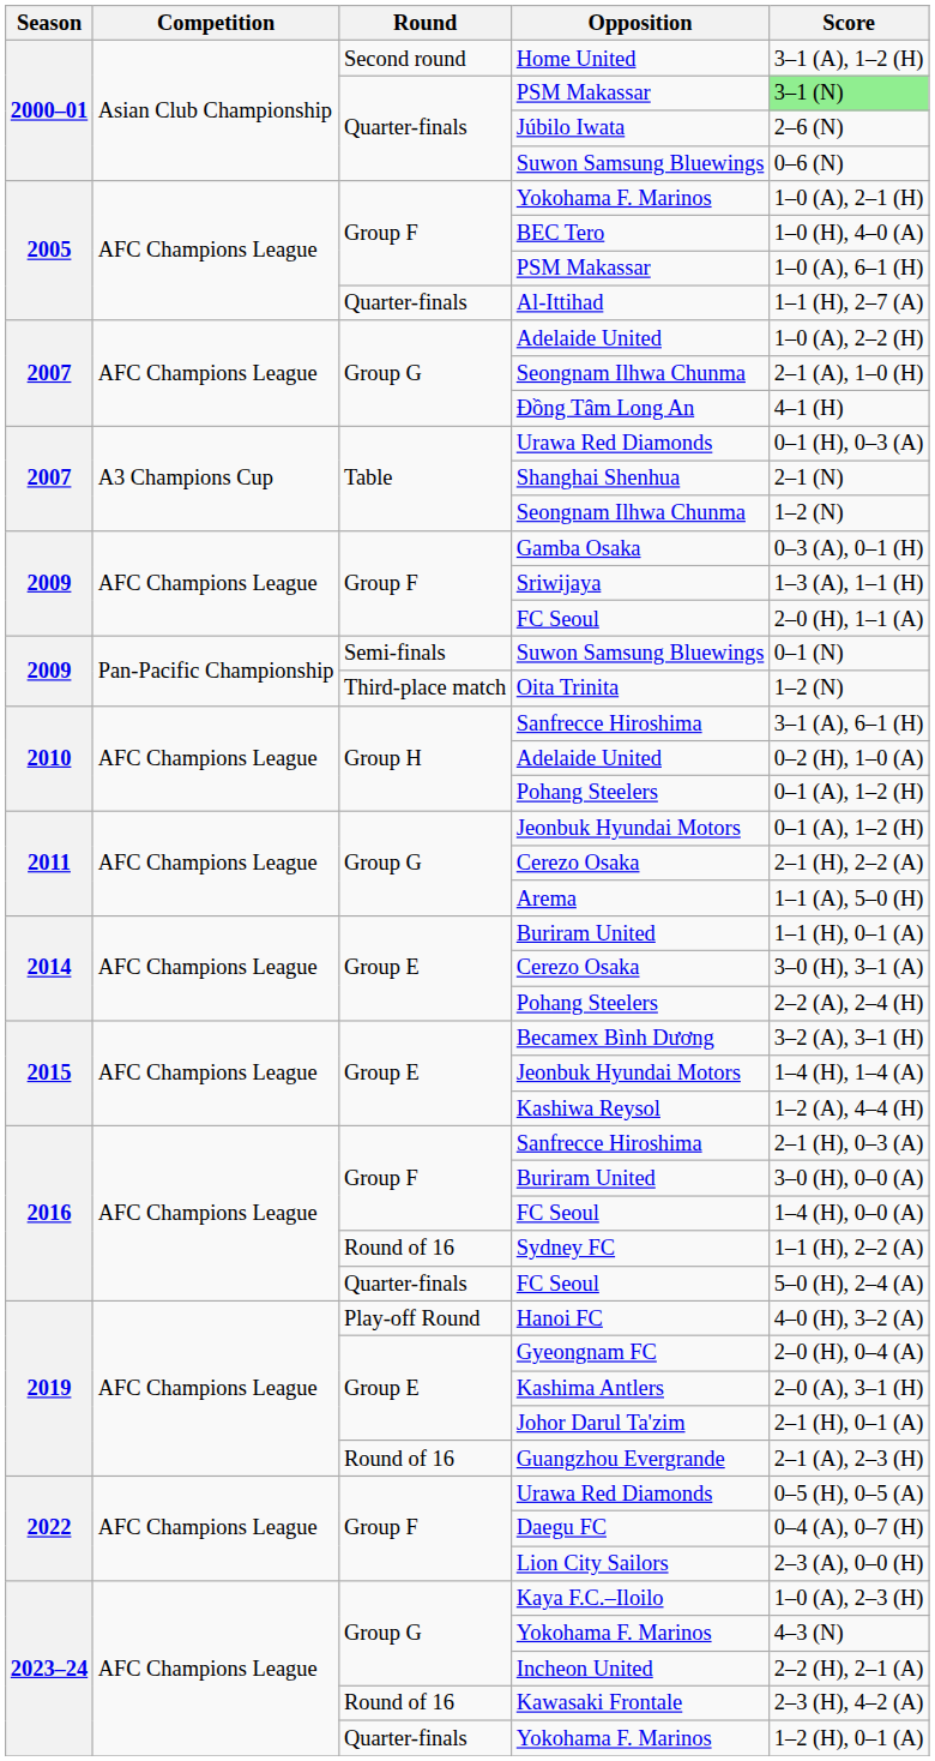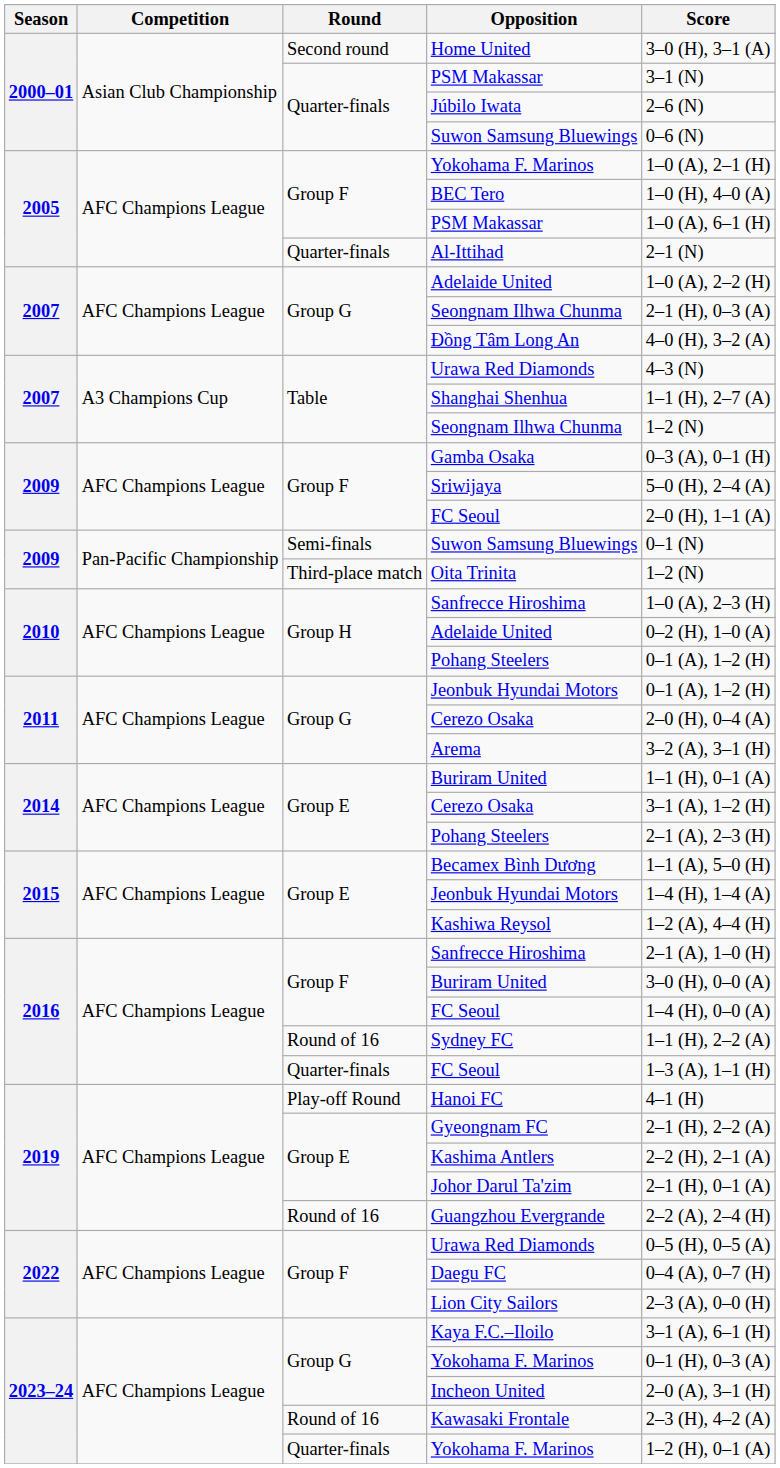 <table class="wikitable plainrowheaders">
 <tr>
 <th scope="col">Season</th>
 <th scope="col">Competition</th>
 <th scope="col">Round</th>
 <th scope="col">Opposition</th>
 <th scope="col">Score</th>
 </tr>
 <tr>
 <th rowspan="4" scope="row" style="text-align:center"><a href='#'>2000–01</a></th>
 <td rowspan="4">Asian Club Championship</td>
 <td>Second round</td>
 <td> <a href='#'>Home United</a></td>
-<td>3–1 (A), 1–2 (H)</td>
+<td>3–0 (H), 3–1 (A)</td>
 </tr>
 <tr>
 <td rowspan="3">Quarter-finals</td>
 <td> <a href='#'>PSM Makassar</a></td>
-<td style="background: lightgreen;">3–1 (N)</td>
+<td>3–1 (N)</td>
 </tr>
 <tr>
 <td> <a href='#'>Júbilo Iwata</a></td>
 <td>2–6 (N)</td>
 </tr>
 <tr>
 <td> <a href='#'>Suwon Samsung Bluewings</a></td>
 <td>0–6 (N)</td>
 </tr>
 <tr>
 <th rowspan="4" scope="row" style="text-align:center"><a href='#'>2005</a></th>
 <td rowspan="4">AFC Champions League</td>
 <td rowspan="3">Group F</td>
 <td> <a href='#'>Yokohama F. Marinos</a></td>
 <td>1–0 (A), 2–1 (H)</td>
 </tr>
 <tr>
 <td> <a href='#'>BEC Tero</a></td>
 <td>1–0 (H), 4–0 (A)</td>
 </tr>
 <tr>
 <td> <a href='#'>PSM Makassar</a></td>
 <td>1–0 (A), 6–1 (H)</td>
 </tr>
 <tr>
 <td>Quarter-finals</td>
 <td> <a href='#'>Al-Ittihad</a></td>
-<td>1–1 (H), 2–7 (A)</td>
+<td>2–1 (N)</td>
 </tr>
 <tr>
 <th rowspan="3" scope="row" style="text-align:center"><a href='#'>2007</a></th>
 <td rowspan="3">AFC Champions League</td>
 <td rowspan="3">Group G</td>
 <td> <a href='#'>Adelaide United</a></td>
 <td>1–0 (A), 2–2 (H)</td>
 </tr>
 <tr>
 <td> <a href='#'>Seongnam Ilhwa Chunma</a></td>
-<td>2–1 (A), 1–0 (H)</td>
+<td>2–1 (H), 0–3 (A)</td>
 </tr>
 <tr>
 <td> <a href='#'>Đồng Tâm Long An</a></td>
-<td>4–1 (H)</td>
+<td>4–0 (H), 3–2 (A)</td>
 </tr>
 <tr>
 <th rowspan="3" scope="row" style="text-align:center"><a href='#'>2007</a></th>
 <td rowspan="3">A3 Champions Cup</td>
 <td rowspan="3">Table</td>
 <td> <a href='#'>Urawa Red Diamonds</a></td>
-<td>0–1 (H), 0–3 (A)</td>
+<td>4–3 (N)</td>
 </tr>
 <tr>
 <td> <a href='#'>Shanghai Shenhua</a></td>
-<td>2–1 (N)</td>
+<td>1–1 (H), 2–7 (A)</td>
 </tr>
 <tr>
 <td> <a href='#'>Seongnam Ilhwa Chunma</a></td>
 <td>1–2 (N)</td>
 </tr>
 <tr>
 <th rowspan="3" scope="row" style="text-align:center"><a href='#'>2009</a></th>
 <td rowspan="3">AFC Champions League</td>
 <td rowspan="3">Group F</td>
 <td> <a href='#'>Gamba Osaka</a></td>
 <td>0–3 (A), 0–1 (H)</td>
 </tr>
 <tr>
 <td> <a href='#'>Sriwijaya</a></td>
-<td>1–3 (A), 1–1 (H)</td>
+<td>5–0 (H), 2–4 (A)</td>
 </tr>
 <tr>
 <td> <a href='#'>FC Seoul</a></td>
 <td>2–0 (H), 1–1 (A)</td>
 </tr>
 <tr>
 <th rowspan="2" scope="row" style="text-align:center"><a href='#'>2009</a></th>
 <td rowspan="2">Pan-Pacific Championship</td>
 <td>Semi-finals</td>
 <td> <a href='#'>Suwon Samsung Bluewings</a></td>
 <td>0–1 (N)</td>
 </tr>
 <tr>
 <td>Third-place match</td>
 <td> <a href='#'>Oita Trinita</a></td>
 <td>1–2 (N)</td>
 </tr>
 <tr>
 <th rowspan="3" scope="row" style="text-align:center"><a href='#'>2010</a></th>
 <td rowspan="3">AFC Champions League</td>
 <td rowspan="3">Group H</td>
 <td> <a href='#'>Sanfrecce Hiroshima</a></td>
-<td>3–1 (A), 6–1 (H)</td>
+<td>1–0 (A), 2–3 (H)</td>
 </tr>
 <tr>
 <td> <a href='#'>Adelaide United</a></td>
 <td>0–2 (H), 1–0 (A)</td>
 </tr>
 <tr>
 <td> <a href='#'>Pohang Steelers</a></td>
 <td>0–1 (A), 1–2 (H)</td>
 </tr>
 <tr>
 <th rowspan="3" scope="row" style="text-align:center"><a href='#'>2011</a></th>
 <td rowspan="3">AFC Champions League</td>
 <td rowspan="3">Group G</td>
 <td> <a href='#'>Jeonbuk Hyundai Motors</a></td>
 <td>0–1 (A), 1–2 (H)</td>
 </tr>
 <tr>
 <td> <a href='#'>Cerezo Osaka</a></td>
-<td>2–1 (H), 2–2 (A)</td>
+<td>2–0 (H), 0–4 (A)</td>
 </tr>
 <tr>
 <td> <a href='#'>Arema</a></td>
-<td>1–1 (A), 5–0 (H)</td>
+<td>3–2 (A), 3–1 (H)</td>
 </tr>
 <tr>
 <th rowspan="3" scope="row" style="text-align:center"><a href='#'>2014</a></th>
 <td rowspan="3">AFC Champions League</td>
 <td rowspan="3">Group E</td>
 <td> <a href='#'>Buriram United</a></td>
 <td>1–1 (H), 0–1 (A)</td>
 </tr>
 <tr>
 <td> <a href='#'>Cerezo Osaka</a></td>
-<td>3–0 (H), 3–1 (A)</td>
+<td>3–1 (A), 1–2 (H)</td>
 </tr>
 <tr>
 <td> <a href='#'>Pohang Steelers</a></td>
-<td>2–2 (A), 2–4 (H)</td>
+<td>2–1 (A), 2–3 (H)</td>
 </tr>
 <tr>
 <th rowspan="3" scope="row" style="text-align:center"><a href='#'>2015</a></th>
 <td rowspan="3">AFC Champions League</td>
 <td rowspan="3">Group E</td>
 <td> <a href='#'>Becamex Bình Dương</a></td>
-<td>3–2 (A), 3–1 (H)</td>
+<td>1–1 (A), 5–0 (H)</td>
 </tr>
 <tr>
 <td> <a href='#'>Jeonbuk Hyundai Motors</a></td>
 <td>1–4 (H), 1–4 (A)</td>
 </tr>
 <tr>
 <td> <a href='#'>Kashiwa Reysol</a></td>
 <td>1–2 (A), 4–4 (H)</td>
 </tr>
 <tr>
 <th rowspan="5" scope="row" style="text-align:center"><a href='#'>2016</a></th>
 <td rowspan="5">AFC Champions League</td>
 <td rowspan="3">Group F</td>
 <td> <a href='#'>Sanfrecce Hiroshima</a></td>
-<td>2–1 (H), 0–3 (A)</td>
+<td>2–1 (A), 1–0 (H)</td>
 </tr>
 <tr>
 <td> <a href='#'>Buriram United</a></td>
 <td>3–0 (H), 0–0 (A)</td>
 </tr>
 <tr>
 <td> <a href='#'>FC Seoul</a></td>
 <td>1–4 (H), 0–0 (A)</td>
 </tr>
 <tr>
 <td>Round of 16</td>
 <td> <a href='#'>Sydney FC</a></td>
 <td>1–1 (H), 2–2 (A)</td>
 </tr>
 <tr>
 <td>Quarter-finals</td>
 <td> <a href='#'>FC Seoul</a></td>
-<td>5–0 (H), 2–4 (A)</td>
+<td>1–3 (A), 1–1 (H)</td>
 </tr>
 <tr>
 <th rowspan="5" scope="row" style="text-align:center"><a href='#'>2019</a></th>
 <td rowspan="5">AFC Champions League</td>
 <td>Play-off Round</td>
 <td> <a href='#'>Hanoi FC</a></td>
-<td>4–0 (H), 3–2 (A)</td>
+<td>4–1 (H)</td>
 </tr>
 <tr>
 <td rowspan="3">Group E</td>
 <td> <a href='#'>Gyeongnam FC</a></td>
-<td>2–0 (H), 0–4 (A)</td>
+<td>2–1 (H), 2–2 (A)</td>
 </tr>
 <tr>
 <td> <a href='#'>Kashima Antlers</a></td>
-<td>2–0 (A), 3–1 (H)</td>
+<td>2–2 (H), 2–1 (A)</td>
 </tr>
 <tr>
 <td> <a href='#'>Johor Darul Ta'zim</a></td>
 <td>2–1 (H), 0–1 (A)</td>
 </tr>
 <tr>
 <td>Round of 16</td>
 <td> <a href='#'>Guangzhou Evergrande</a></td>
-<td>2–1 (A), 2–3 (H)</td>
+<td>2–2 (A), 2–4 (H)</td>
 </tr>
 <tr>
 <th rowspan="3" scope="row" style="text-align:center"><a href='#'>2022</a></th>
 <td rowspan="3">AFC Champions League</td>
 <td rowspan="3">Group F</td>
 <td> <a href='#'>Urawa Red Diamonds</a></td>
 <td>0–5 (H), 0–5 (A)</td>
 </tr>
 <tr>
 <td> <a href='#'>Daegu FC</a></td>
 <td>0–4 (A), 0–7 (H)</td>
 </tr>
 <tr>
 <td> <a href='#'>Lion City Sailors</a></td>
 <td>2–3 (A), 0–0 (H)</td>
 </tr>
 <tr>
 <th rowspan="5" scope="row" style="text-align:center"><a href='#'>2023–24</a></th>
 <td rowspan="5">AFC Champions League</td>
 <td rowspan="3">Group G</td>
 <td> <a href='#'>Kaya F.C.–Iloilo</a></td>
-<td>1–0 (A), 2–3 (H)</td>
+<td>3–1 (A), 6–1 (H)</td>
 </tr>
 <tr>
 <td> <a href='#'>Yokohama F. Marinos</a></td>
-<td>4–3 (N)</td>
+<td>0–1 (H), 0–3 (A)</td>
 </tr>
 <tr>
 <td> <a href='#'>Incheon United</a></td>
-<td>2–2 (H), 2–1 (A)</td>
+<td>2–0 (A), 3–1 (H)</td>
 </tr>
 <tr>
 <td>Round of 16</td>
 <td> <a href='#'>Kawasaki Frontale</a></td>
 <td>2–3 (H), 4–2 (A)</td>
 </tr>
 <tr>
 <td>Quarter-finals</td>
 <td> <a href='#'>Yokohama F. Marinos</a></td>
 <td>1–2 (H), 0–1 (A)</td>
 </tr>
 </table>
